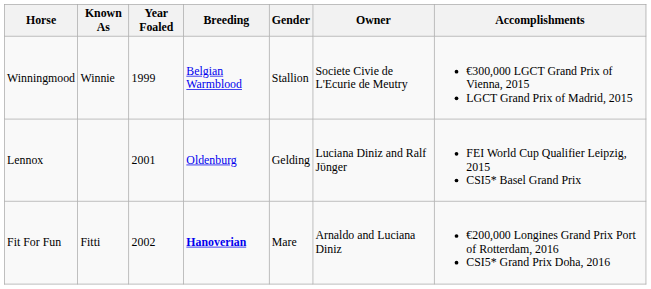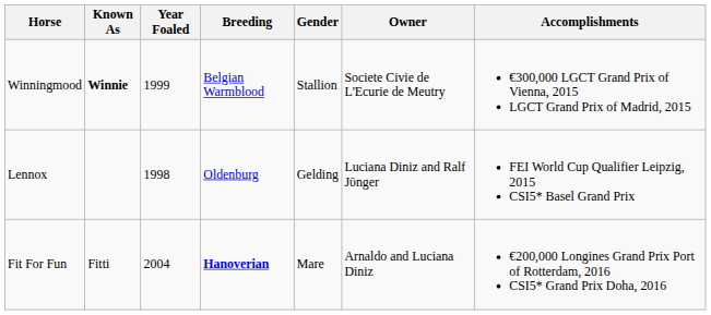 <table class="wikitable">
 <tr>
 <th>Horse</th>
 <th>Known As</th>
 <th>Year Foaled</th>
 <th>Breeding</th>
 <th>Gender</th>
 <th>Owner</th>
 <th>Accomplishments</th>
 </tr>
 <tr>
 <td>Winningmood</td>
-<td>Winnie</td>
+<td><strong>Winnie</strong></td>
 <td>1999</td>
 <td><a href='#'>Belgian Warmblood</a></td>
 <td>Stallion</td>
 <td>Societe Civie de L'Ecurie de Meutry</td>
 <td><br><ul><li>€300,000 LGCT Grand Prix of Vienna, 2015</li><li>LGCT Grand Prix of Madrid, 2015</li></ul></td>
 </tr>
 <tr>
 <td>Lennox</td>
 <td></td>
-<td>2001</td>
+<td>1998</td>
 <td><a href='#'>Oldenburg</a></td>
 <td>Gelding</td>
 <td>Luciana Diniz and Ralf Jῡnger</td>
 <td><br><ul><li>FEI World Cup Qualifier Leipzig, 2015</li><li>CSI5* Basel Grand Prix</li></ul></td>
 </tr>
 <tr>
 <td>Fit For Fun</td>
 <td>Fitti</td>
-<td>2002</td>
+<td>2004</td>
 <td><strong><a href='#'>Hanoverian</a></strong></td>
 <td>Mare</td>
 <td>Arnaldo and Luciana Diniz</td>
 <td><br><ul><li>€200,000 Longines Grand Prix Port of Rotterdam, 2016</li><li>CSI5* Grand Prix Doha, 2016</li></ul></td>
 </tr>
 </table>
